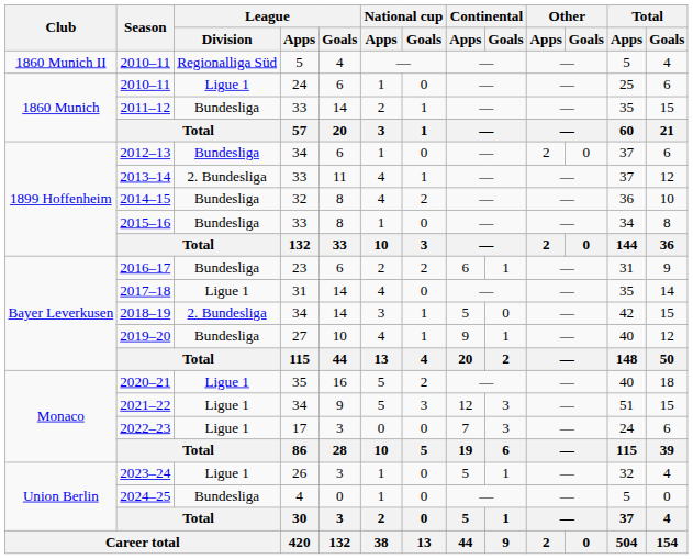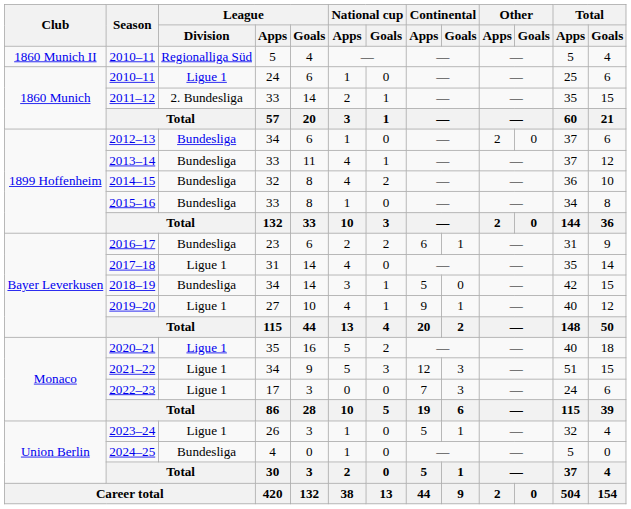 <table class="wikitable" style="text-align: center">
 <tr>
 <th rowspan="2">Club</th>
 <th rowspan="2">Season</th>
 <th colspan="3">League</th>
 <th colspan="2">National cup</th>
 <th colspan="2">Continental</th>
 <th colspan="2">Other</th>
 <th colspan="2">Total</th>
 </tr>
 <tr>
 <th>Division</th>
 <th>Apps</th>
 <th>Goals</th>
 <th>Apps</th>
 <th>Goals</th>
 <th>Apps</th>
 <th>Goals</th>
 <th>Apps</th>
 <th>Goals</th>
 <th>Apps</th>
 <th>Goals</th>
 </tr>
 <tr>
 <td><a href='#'>1860 Munich II</a></td>
 <td><a href='#'>2010–11</a></td>
 <td><a href='#'>Regionalliga Süd</a></td>
 <td>5</td>
 <td>4</td>
 <td colspan="2">—</td>
 <td colspan="2">—</td>
 <td colspan="2">—</td>
 <td>5</td>
 <td>4</td>
 </tr>
 <tr>
 <td rowspan="3"><a href='#'>1860 Munich</a></td>
 <td><a href='#'>2010–11</a></td>
 <td><a href='#'>Ligue 1</a></td>
 <td>24</td>
 <td>6</td>
 <td>1</td>
 <td>0</td>
 <td colspan="2">—</td>
 <td colspan="2">—</td>
 <td>25</td>
 <td>6</td>
 </tr>
 <tr>
 <td><a href='#'>2011–12</a></td>
-<td>Bundesliga</td>
+<td>2. Bundesliga</td>
 <td>33</td>
 <td>14</td>
 <td>2</td>
 <td>1</td>
 <td colspan="2">—</td>
 <td colspan="2">—</td>
 <td>35</td>
 <td>15</td>
 </tr>
 <tr>
 <th colspan="2">Total</th>
 <th>57</th>
 <th>20</th>
 <th>3</th>
 <th>1</th>
 <th colspan="2">—</th>
 <th colspan="2">—</th>
 <th>60</th>
 <th>21</th>
 </tr>
 <tr>
 <td rowspan="5"><a href='#'>1899 Hoffenheim</a></td>
 <td><a href='#'>2012–13</a></td>
 <td><a href='#'>Bundesliga</a></td>
 <td>34</td>
 <td>6</td>
 <td>1</td>
 <td>0</td>
 <td colspan="2">—</td>
 <td>2</td>
 <td>0</td>
 <td>37</td>
 <td>6</td>
 </tr>
 <tr>
 <td><a href='#'>2013–14</a></td>
-<td>2. Bundesliga</td>
+<td>Bundesliga</td>
 <td>33</td>
 <td>11</td>
 <td>4</td>
 <td>1</td>
 <td colspan="2">—</td>
 <td colspan="2">—</td>
 <td>37</td>
 <td>12</td>
 </tr>
 <tr>
 <td><a href='#'>2014–15</a></td>
 <td>Bundesliga</td>
 <td>32</td>
 <td>8</td>
 <td>4</td>
 <td>2</td>
 <td colspan="2">—</td>
 <td colspan="2">—</td>
 <td>36</td>
 <td>10</td>
 </tr>
 <tr>
 <td><a href='#'>2015–16</a></td>
 <td>Bundesliga</td>
 <td>33</td>
 <td>8</td>
 <td>1</td>
 <td>0</td>
 <td colspan="2">—</td>
 <td colspan="2">—</td>
 <td>34</td>
 <td>8</td>
 </tr>
 <tr>
 <th colspan="2">Total</th>
 <th>132</th>
 <th>33</th>
 <th>10</th>
 <th>3</th>
 <th colspan="2">—</th>
 <th>2</th>
 <th>0</th>
 <th>144</th>
 <th>36</th>
 </tr>
 <tr>
 <td rowspan="5"><a href='#'>Bayer Leverkusen</a></td>
 <td><a href='#'>2016–17</a></td>
 <td>Bundesliga</td>
 <td>23</td>
 <td>6</td>
 <td>2</td>
 <td>2</td>
 <td>6</td>
 <td>1</td>
 <td colspan="2">—</td>
 <td>31</td>
 <td>9</td>
 </tr>
 <tr>
 <td><a href='#'>2017–18</a></td>
 <td>Ligue 1</td>
 <td>31</td>
 <td>14</td>
 <td>4</td>
 <td>0</td>
 <td colspan="2">—</td>
 <td colspan="2">—</td>
 <td>35</td>
 <td>14</td>
 </tr>
 <tr>
 <td><a href='#'>2018–19</a></td>
-<td><a href='#'>2. Bundesliga</a></td>
+<td>Bundesliga</td>
 <td>34</td>
 <td>14</td>
 <td>3</td>
 <td>1</td>
 <td>5</td>
 <td>0</td>
 <td colspan="2">—</td>
 <td>42</td>
 <td>15</td>
 </tr>
 <tr>
 <td><a href='#'>2019–20</a></td>
-<td>Bundesliga</td>
+<td>Ligue 1</td>
 <td>27</td>
 <td>10</td>
 <td>4</td>
 <td>1</td>
 <td>9</td>
 <td>1</td>
 <td colspan="2">—</td>
 <td>40</td>
 <td>12</td>
 </tr>
 <tr>
 <th colspan="2">Total</th>
 <th>115</th>
 <th>44</th>
 <th>13</th>
 <th>4</th>
 <th>20</th>
 <th>2</th>
 <th colspan="2">—</th>
 <th>148</th>
 <th>50</th>
 </tr>
 <tr>
 <td rowspan="4"><a href='#'>Monaco</a></td>
 <td><a href='#'>2020–21</a></td>
 <td><a href='#'>Ligue 1</a></td>
 <td>35</td>
 <td>16</td>
 <td>5</td>
 <td>2</td>
 <td colspan="2">—</td>
 <td colspan="2">—</td>
 <td>40</td>
 <td>18</td>
 </tr>
 <tr>
 <td><a href='#'>2021–22</a></td>
 <td>Ligue 1</td>
 <td>34</td>
 <td>9</td>
 <td>5</td>
 <td>3</td>
 <td>12</td>
 <td>3</td>
 <td colspan="2">—</td>
 <td>51</td>
 <td>15</td>
 </tr>
 <tr>
 <td><a href='#'>2022–23</a></td>
 <td>Ligue 1</td>
 <td>17</td>
 <td>3</td>
 <td>0</td>
 <td>0</td>
 <td>7</td>
 <td>3</td>
 <td colspan="2">—</td>
 <td>24</td>
 <td>6</td>
 </tr>
 <tr>
 <th colspan="2">Total</th>
 <th>86</th>
 <th>28</th>
 <th>10</th>
 <th>5</th>
 <th>19</th>
 <th>6</th>
 <th colspan="2">—</th>
 <th>115</th>
 <th>39</th>
 </tr>
 <tr>
 <td rowspan="3"><a href='#'>Union Berlin</a></td>
 <td><a href='#'>2023–24</a></td>
 <td>Ligue 1</td>
 <td>26</td>
 <td>3</td>
 <td>1</td>
 <td>0</td>
 <td>5</td>
 <td>1</td>
 <td colspan="2">—</td>
 <td>32</td>
 <td>4</td>
 </tr>
 <tr>
 <td><a href='#'>2024–25</a></td>
 <td>Bundesliga</td>
 <td>4</td>
 <td>0</td>
 <td>1</td>
 <td>0</td>
 <td colspan="2">—</td>
 <td colspan="2">—</td>
 <td>5</td>
 <td>0</td>
 </tr>
 <tr>
 <th colspan="2">Total</th>
 <th>30</th>
 <th>3</th>
 <th>2</th>
 <th>0</th>
 <th>5</th>
 <th>1</th>
 <th colspan="2">—</th>
 <th>37</th>
 <th>4</th>
 </tr>
 <tr>
 <th colspan="3">Career total</th>
 <th>420</th>
 <th>132</th>
 <th>38</th>
 <th>13</th>
 <th>44</th>
 <th>9</th>
 <th>2</th>
 <th>0</th>
 <th>504</th>
 <th>154</th>
 </tr>
 </table>
